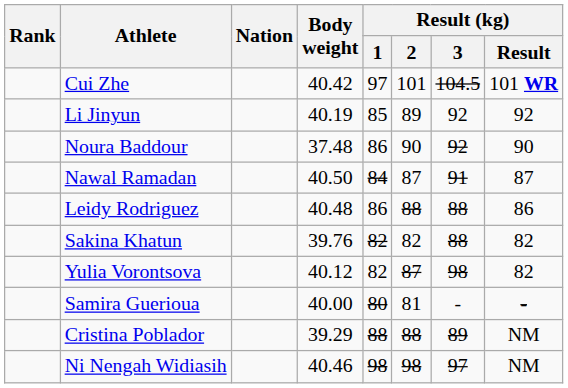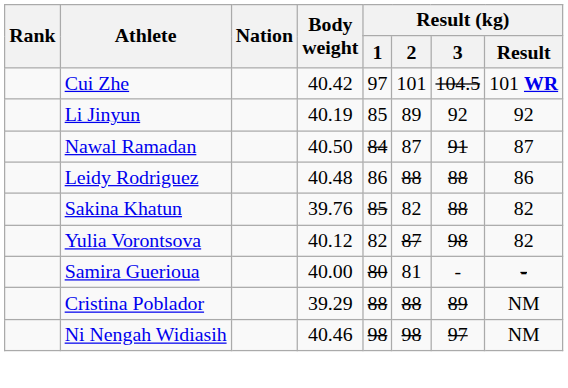 <table class="wikitable sortable" style="text-align:center;">
 <tr>
 <th rowspan=2>Rank</th>
 <th rowspan=2>Athlete</th>
 <th rowspan=2>Nation</th>
 <th rowspan=2>Body<br>weight</th>
 <th colspan=4>Result (kg)</th>
 </tr>
 <tr>
 <th>1</th>
 <th>2</th>
 <th>3</th>
 <th>Result</th>
 </tr>
 <tr>
 <td></td>
 <td align=left><a href='#'>Cui Zhe</a></td>
 <td align=left></td>
 <td>40.42</td>
 <td>97</td>
 <td>101</td>
 <td><s>104.5</s></td>
 <td>101 <strong><a href='#'>WR</a></strong></td>
 </tr>
 <tr>
 <td></td>
 <td align=left><a href='#'>Li Jinyun</a></td>
 <td align=left></td>
 <td>40.19</td>
 <td>85</td>
 <td>89</td>
 <td>92</td>
 <td>92</td>
 </tr>
 <tr>
 <td></td>
-<td align=left><a href='#'>Noura Baddour</a></td>
-<td align=left></td>
-<td>37.48</td>
-<td>86</td>
-<td>90</td>
-<td><s>92</s></td>
-<td>90</td>
-</tr>
-<tr>
-<td></td>
 <td align=left><a href='#'>Nawal Ramadan</a></td>
 <td align=left></td>
 <td>40.50</td>
 <td><s>84</s></td>
 <td>87</td>
 <td><s>91</s></td>
 <td>87</td>
 </tr>
 <tr>
 <td></td>
 <td align=left><a href='#'>Leidy Rodriguez</a></td>
 <td align=left></td>
 <td>40.48</td>
 <td>86</td>
 <td><s>88</s></td>
 <td><s> 88 </s></td>
 <td>86</td>
 </tr>
 <tr>
 <td></td>
 <td align=left><a href='#'>Sakina Khatun</a></td>
 <td align=left></td>
 <td>39.76</td>
-<td><s>82</s></td>
+<td><s>85</s></td>
 <td>82</td>
 <td><s> 88 </s></td>
 <td>82</td>
 </tr>
 <tr>
 <td></td>
 <td align=left><a href='#'>Yulia Vorontsova</a></td>
 <td align=left></td>
 <td>40.12</td>
 <td>82</td>
 <td><s>87</s></td>
 <td><s> 98 </s></td>
 <td>82</td>
 </tr>
 <tr>
 <td></td>
 <td align=left><a href='#'>Samira Guerioua</a></td>
 <td align=left></td>
 <td>40.00</td>
 <td><s>80</s></td>
 <td>81</td>
 <td>-</td>
 <td><s> - </s></td>
 </tr>
 <tr>
 <td></td>
 <td align=left><a href='#'>Cristina Poblador</a></td>
 <td align=left></td>
 <td>39.29</td>
 <td><s>88</s></td>
 <td><s>88</s></td>
 <td><s>89</s></td>
 <td>NM</td>
 </tr>
 <tr>
 <td></td>
 <td align=left><a href='#'>Ni Nengah Widiasih</a></td>
 <td align=left></td>
 <td>40.46</td>
 <td><s>98</s></td>
 <td><s>98</s></td>
 <td><s>97</s></td>
 <td>NM</td>
 </tr>
 </table>
